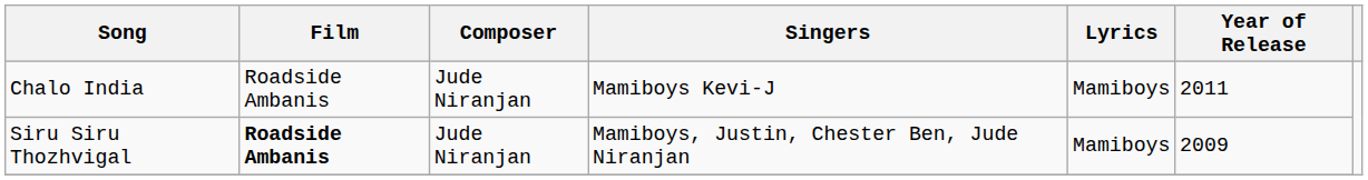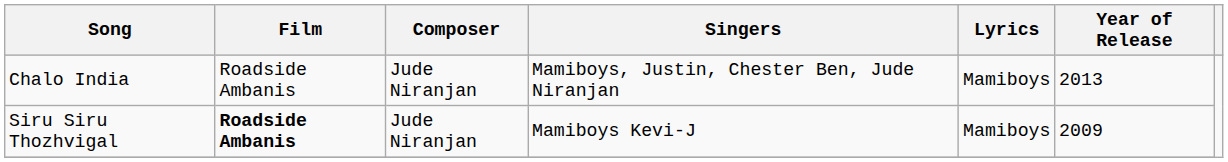 <table class="wikitable">
 <tr>
 <th>Song</th>
 <th>Film</th>
 <th>Composer</th>
 <th>Singers</th>
 <th>Lyrics</th>
 <th>Year of Release</th>
 <th></th>
 </tr>
 <tr>
 <td>Chalo India</td>
 <td>Roadside Ambanis</td>
 <td>Jude Niranjan</td>
-<td>Mamiboys Kevi-J</td>
+<td>Mamiboys, Justin, Chester Ben, Jude Niranjan</td>
 <td>Mamiboys</td>
-<td>2011</td>
+<td>2013</td>
 </tr>
 <tr>
 <td>Siru Siru Thozhvigal</td>
 <td><strong>Roadside Ambanis</strong></td>
 <td>Jude Niranjan</td>
-<td>Mamiboys, Justin, Chester Ben, Jude Niranjan</td>
+<td>Mamiboys Kevi-J</td>
 <td>Mamiboys</td>
 <td>2009</td>
 </tr>
 <tr>
 </tr>
 </table>
